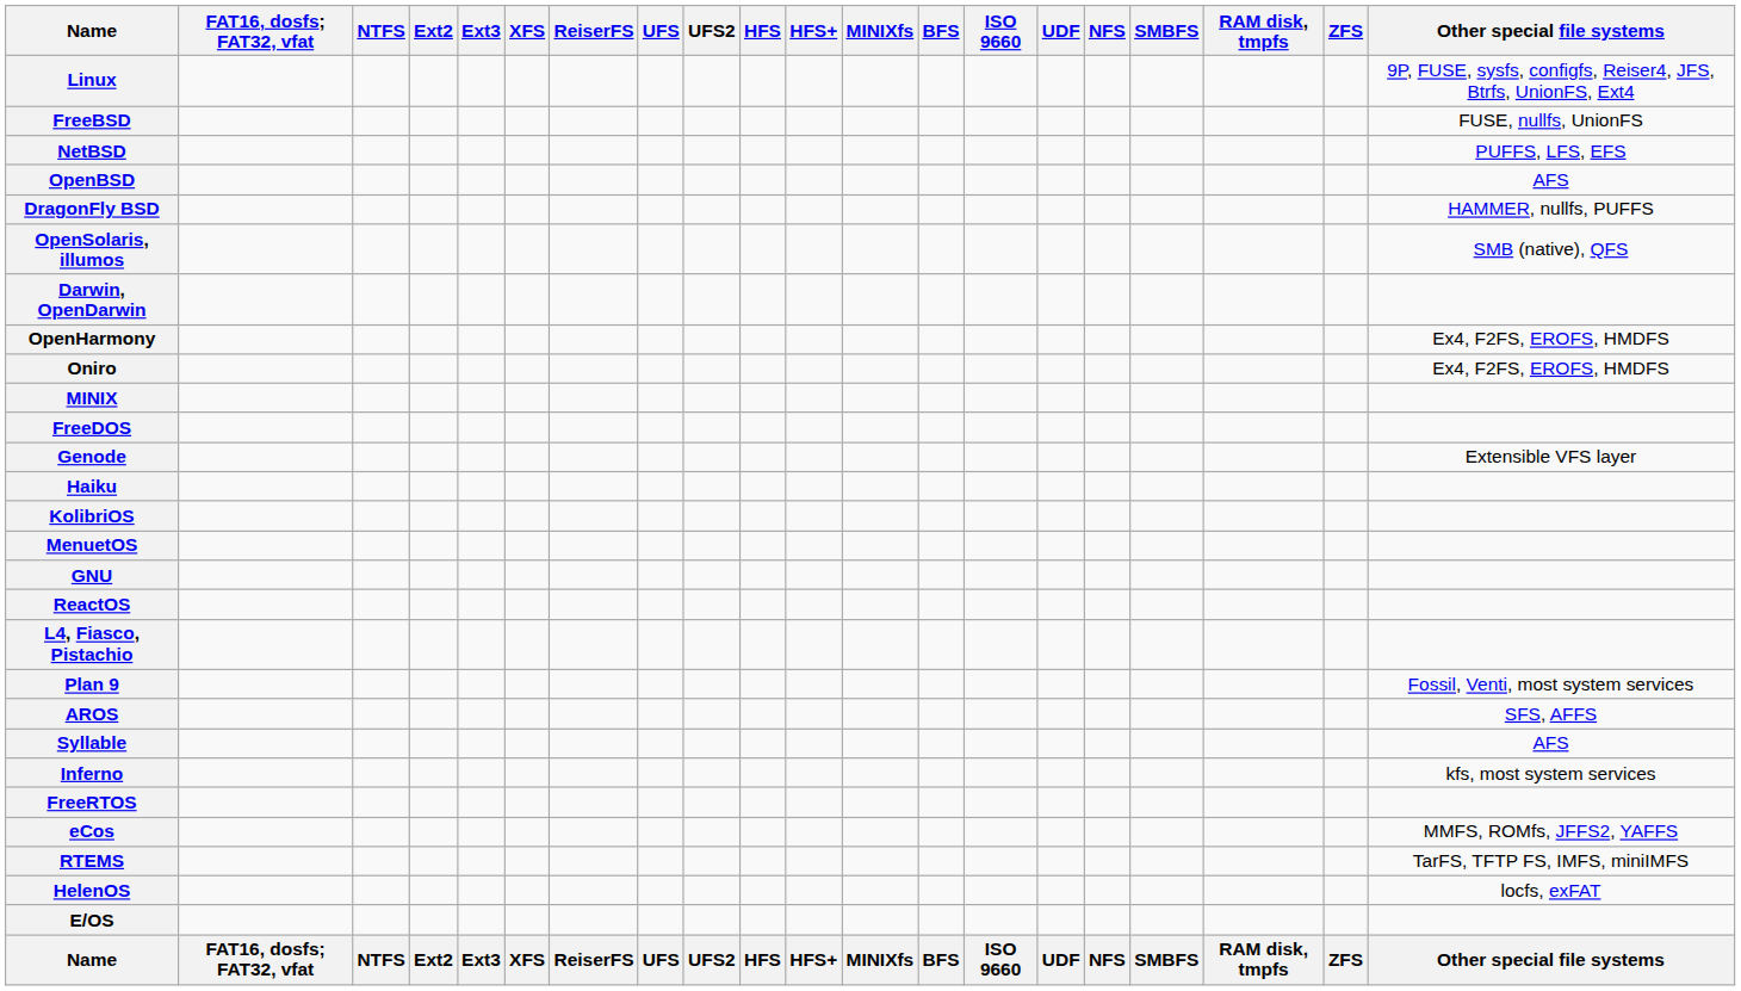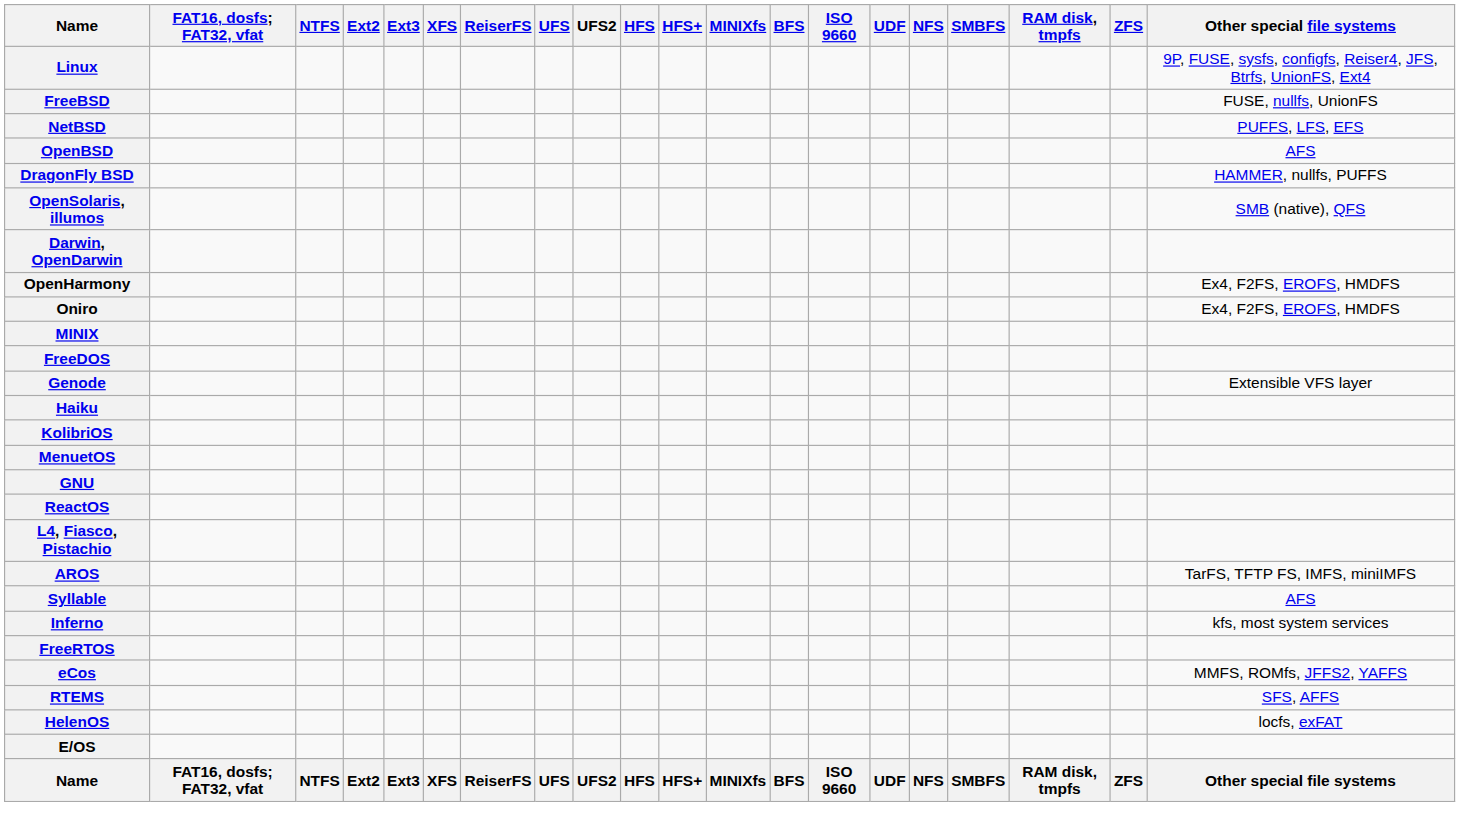 <table class="sortable sort-under wikitable" style="font-size: smaller; text-align: center; width: auto;">
 <tr>
 <th>Name</th>
 <th><a href='#'>FAT16, dosfs</a>; <a href='#'>FAT32, vfat</a></th>
 <th><a href='#'>NTFS</a></th>
 <th><a href='#'>Ext2</a></th>
 <th><a href='#'>Ext3</a></th>
 <th><a href='#'>XFS</a></th>
 <th><a href='#'>ReiserFS</a></th>
 <th><a href='#'>UFS</a></th>
 <th>UFS2</th>
 <th><a href='#'>HFS</a></th>
 <th><a href='#'>HFS+</a></th>
 <th><a href='#'>MINIXfs</a></th>
 <th><a href='#'>BFS</a></th>
 <th><a href='#'>ISO 9660</a></th>
 <th><a href='#'>UDF</a></th>
 <th><a href='#'>NFS</a></th>
 <th><a href='#'>SMBFS</a></th>
 <th><a href='#'>RAM disk</a>, <a href='#'>tmpfs</a></th>
 <th><a href='#'>ZFS</a></th>
 <th>Other special <a href='#'>file systems</a></th>
 </tr>
 <tr>
 <th><a href='#'>Linux</a></th>
 <td></td>
 <td></td>
 <td></td>
 <td></td>
 <td></td>
 <td></td>
 <td></td>
 <td></td>
 <td></td>
 <td></td>
 <td></td>
 <td></td>
 <td></td>
 <td></td>
 <td></td>
 <td></td>
 <td></td>
 <td></td>
 <td><a href='#'>9P</a>, <a href='#'>FUSE</a>, <a href='#'>sysfs</a>, <a href='#'>configfs</a>, <a href='#'>Reiser4</a>, <a href='#'>JFS</a>, <a href='#'>Btrfs</a>, <a href='#'>UnionFS</a>, <a href='#'>Ext4</a></td>
 </tr>
 <tr>
 <th><a href='#'>FreeBSD</a></th>
 <td></td>
 <td></td>
 <td></td>
 <td></td>
 <td></td>
 <td></td>
 <td></td>
 <td></td>
 <td></td>
 <td></td>
 <td></td>
 <td></td>
 <td></td>
 <td></td>
 <td></td>
 <td></td>
 <td></td>
 <td></td>
 <td>FUSE, <a href='#'>nullfs</a>, UnionFS</td>
 </tr>
 <tr>
 <th><a href='#'>NetBSD</a></th>
 <td></td>
 <td></td>
 <td></td>
 <td></td>
 <td></td>
 <td></td>
 <td></td>
 <td></td>
 <td></td>
 <td></td>
 <td></td>
 <td></td>
 <td></td>
 <td></td>
 <td></td>
 <td></td>
 <td></td>
 <td></td>
 <td><a href='#'>PUFFS</a>, <a href='#'>LFS</a>, <a href='#'>EFS</a></td>
 </tr>
 <tr>
 <th><a href='#'>OpenBSD</a></th>
 <td></td>
 <td></td>
 <td></td>
 <td></td>
 <td></td>
 <td></td>
 <td></td>
 <td></td>
 <td></td>
 <td></td>
 <td></td>
 <td></td>
 <td></td>
 <td></td>
 <td></td>
 <td></td>
 <td></td>
 <td></td>
 <td><a href='#'>AFS</a></td>
 </tr>
 <tr>
 <th><a href='#'>DragonFly BSD</a></th>
 <td></td>
 <td></td>
 <td></td>
 <td></td>
 <td></td>
 <td></td>
 <td></td>
 <td></td>
 <td></td>
 <td></td>
 <td></td>
 <td></td>
 <td></td>
 <td></td>
 <td></td>
 <td></td>
 <td></td>
 <td></td>
 <td><a href='#'>HAMMER</a>, nullfs, PUFFS</td>
 </tr>
 <tr>
 <th><a href='#'>OpenSolaris</a>, <a href='#'>illumos</a></th>
 <td></td>
 <td> </td>
 <td></td>
 <td></td>
 <td></td>
 <td></td>
 <td></td>
 <td></td>
 <td></td>
 <td></td>
 <td></td>
 <td></td>
 <td></td>
 <td></td>
 <td></td>
 <td></td>
 <td></td>
 <td></td>
 <td><a href='#'>SMB</a> (native), <a href='#'>QFS</a></td>
 </tr>
 <tr>
 <th><a href='#'>Darwin</a>, <a href='#'>OpenDarwin</a></th>
 <td></td>
 <td></td>
 <td></td>
 <td></td>
 <td></td>
 <td></td>
 <td></td>
 <td></td>
 <td></td>
 <td></td>
 <td></td>
 <td></td>
 <td></td>
 <td></td>
 <td></td>
 <td></td>
 <td></td>
 <td></td>
 <td></td>
 </tr>
 <tr>
 <th>OpenHarmony</th>
 <td></td>
 <td></td>
 <td></td>
 <td></td>
 <td></td>
 <td></td>
 <td></td>
 <td></td>
 <td></td>
 <td></td>
 <td></td>
 <td></td>
 <td></td>
 <td></td>
 <td></td>
 <td></td>
 <td></td>
 <td></td>
 <td>Ex4, F2FS, <a href='#'>EROFS</a>, HMDFS</td>
 </tr>
 <tr>
 <th>Oniro</th>
 <td></td>
 <td></td>
 <td></td>
 <td></td>
 <td></td>
 <td></td>
 <td></td>
 <td></td>
 <td></td>
 <td></td>
 <td></td>
 <td></td>
 <td></td>
 <td></td>
 <td></td>
 <td></td>
 <td></td>
 <td></td>
 <td>Ex4, F2FS, <a href='#'>EROFS</a>, HMDFS</td>
 </tr>
 <tr>
 <th><a href='#'>MINIX</a></th>
 <td></td>
 <td></td>
 <td></td>
 <td></td>
 <td></td>
 <td></td>
 <td></td>
 <td></td>
 <td></td>
 <td></td>
 <td></td>
 <td></td>
 <td></td>
 <td></td>
 <td></td>
 <td></td>
 <td></td>
 <td></td>
 <td></td>
 </tr>
 <tr>
 <th><a href='#'>FreeDOS</a></th>
 <td></td>
 <td></td>
 <td></td>
 <td></td>
 <td></td>
 <td></td>
 <td></td>
 <td></td>
 <td></td>
 <td></td>
 <td></td>
 <td></td>
 <td></td>
 <td></td>
 <td></td>
 <td></td>
 <td></td>
 <td></td>
 <td></td>
 </tr>
 <tr>
 <th><a href='#'>Genode</a></th>
 <td></td>
 <td></td>
 <td></td>
 <td></td>
 <td></td>
 <td></td>
 <td></td>
 <td></td>
 <td></td>
 <td></td>
 <td></td>
 <td></td>
 <td></td>
 <td></td>
 <td></td>
 <td></td>
 <td></td>
 <td></td>
 <td>Extensible VFS layer</td>
 </tr>
 <tr>
 <th><a href='#'>Haiku</a></th>
 <td></td>
 <td> </td>
 <td> </td>
 <td> </td>
 <td></td>
 <td></td>
 <td></td>
 <td></td>
 <td></td>
 <td></td>
 <td></td>
 <td></td>
 <td></td>
 <td></td>
 <td></td>
 <td></td>
 <td></td>
 <td></td>
 <td></td>
 </tr>
 <tr>
 <th><a href='#'>KolibriOS</a></th>
 <td></td>
 <td></td>
 <td></td>
 <td></td>
 <td></td>
 <td></td>
 <td></td>
 <td></td>
 <td></td>
 <td></td>
 <td></td>
 <td></td>
 <td></td>
 <td></td>
 <td></td>
 <td></td>
 <td></td>
 <td></td>
 <td></td>
 </tr>
 <tr>
 <th><a href='#'>MenuetOS</a></th>
 <td></td>
 <td></td>
 <td></td>
 <td></td>
 <td></td>
 <td></td>
 <td></td>
 <td></td>
 <td></td>
 <td></td>
 <td></td>
 <td></td>
 <td></td>
 <td></td>
 <td></td>
 <td></td>
 <td></td>
 <td></td>
 <td></td>
 </tr>
 <tr>
 <th><a href='#'>GNU</a></th>
 <td></td>
 <td></td>
 <td></td>
 <td></td>
 <td></td>
 <td></td>
 <td></td>
 <td></td>
 <td></td>
 <td></td>
 <td></td>
 <td></td>
 <td></td>
 <td></td>
 <td></td>
 <td></td>
 <td></td>
 <td></td>
 <td></td>
 </tr>
 <tr>
 <th><a href='#'>ReactOS</a></th>
 <td></td>
 <td></td>
 <td></td>
 <td></td>
 <td></td>
 <td></td>
 <td></td>
 <td></td>
 <td></td>
 <td></td>
 <td></td>
 <td></td>
 <td></td>
 <td></td>
 <td></td>
 <td></td>
 <td></td>
 <td></td>
 <td></td>
 </tr>
 <tr>
 <th><a href='#'>L4</a>, <a href='#'>Fiasco</a>, <a href='#'>Pistachio</a></th>
 <td></td>
 <td></td>
 <td></td>
 <td></td>
 <td></td>
 <td></td>
 <td></td>
 <td></td>
 <td></td>
 <td></td>
 <td></td>
 <td></td>
 <td></td>
 <td></td>
 <td></td>
 <td></td>
 <td></td>
 <td></td>
 <td></td>
 </tr>
 <tr>
-<th><a href='#'>Plan 9</a></th>
-<td></td>
-<td></td>
-<td></td>
-<td></td>
-<td></td>
-<td></td>
-<td></td>
-<td></td>
-<td></td>
-<td></td>
-<td></td>
-<td></td>
-<td></td>
-<td></td>
-<td></td>
-<td></td>
-<td></td>
-<td></td>
-<td><a href='#'>Fossil</a>, <a href='#'>Venti</a>, most system services</td>
-</tr>
-<tr>
 <th><a href='#'>AROS</a></th>
 <td></td>
 <td></td>
 <td></td>
 <td></td>
 <td></td>
 <td></td>
 <td></td>
 <td></td>
 <td></td>
 <td></td>
 <td></td>
 <td></td>
 <td></td>
 <td></td>
 <td></td>
 <td></td>
 <td></td>
 <td></td>
-<td><a href='#'>SFS</a>, <a href='#'>AFFS</a></td>
+<td>TarFS, TFTP FS, IMFS, miniIMFS</td>
 </tr>
 <tr>
 <th><a href='#'>Syllable</a></th>
 <td></td>
 <td></td>
 <td></td>
 <td></td>
 <td></td>
 <td></td>
 <td></td>
 <td></td>
 <td></td>
 <td></td>
 <td></td>
 <td></td>
 <td></td>
 <td></td>
 <td></td>
 <td></td>
 <td></td>
 <td></td>
 <td><a href='#'>AFS</a></td>
 </tr>
 <tr>
 <th><a href='#'>Inferno</a></th>
 <td></td>
 <td></td>
 <td></td>
 <td></td>
 <td></td>
 <td></td>
 <td></td>
 <td></td>
 <td></td>
 <td></td>
 <td></td>
 <td></td>
 <td></td>
 <td></td>
 <td></td>
 <td></td>
 <td></td>
 <td></td>
 <td>kfs, most system services</td>
 </tr>
 <tr>
 <th><a href='#'>FreeRTOS</a></th>
 <td></td>
 <td></td>
 <td></td>
 <td></td>
 <td></td>
 <td></td>
 <td></td>
 <td></td>
 <td></td>
 <td></td>
 <td></td>
 <td></td>
 <td></td>
 <td></td>
 <td></td>
 <td></td>
 <td></td>
 <td></td>
 <td></td>
 </tr>
 <tr>
 <th><a href='#'>eCos</a></th>
 <td></td>
 <td></td>
 <td></td>
 <td></td>
 <td></td>
 <td></td>
 <td></td>
 <td></td>
 <td></td>
 <td></td>
 <td></td>
 <td></td>
 <td></td>
 <td></td>
 <td></td>
 <td></td>
 <td></td>
 <td></td>
 <td>MMFS, ROMfs, <a href='#'>JFFS2</a>, <a href='#'>YAFFS</a></td>
 </tr>
 <tr>
 <th><a href='#'>RTEMS</a></th>
 <td></td>
 <td></td>
 <td></td>
 <td></td>
 <td></td>
 <td></td>
 <td></td>
 <td></td>
 <td></td>
 <td></td>
 <td></td>
 <td></td>
 <td></td>
 <td></td>
 <td></td>
 <td></td>
 <td></td>
 <td></td>
-<td>TarFS, TFTP FS, IMFS, miniIMFS</td>
+<td><a href='#'>SFS</a>, <a href='#'>AFFS</a></td>
 </tr>
 <tr>
 <th><a href='#'>HelenOS</a></th>
 <td></td>
 <td></td>
 <td></td>
 <td></td>
 <td></td>
 <td></td>
 <td></td>
 <td></td>
 <td></td>
 <td></td>
 <td></td>
 <td></td>
 <td></td>
 <td></td>
 <td></td>
 <td></td>
 <td></td>
 <td></td>
 <td>locfs, <a href='#'>exFAT</a></td>
 </tr>
 <tr>
 <th>E/OS</th>
 <td></td>
 <td></td>
 <td></td>
 <td></td>
 <td></td>
 <td></td>
 <td></td>
 <td></td>
 <td></td>
 <td></td>
 <td></td>
 <td></td>
 <td></td>
 <td></td>
 <td></td>
 <td></td>
 <td></td>
 <td></td>
 <td><br></td>
 </tr>
 <tr class="sortbottom">
 <th>Name</th>
 <th>FAT16, dosfs; FAT32, vfat</th>
 <th>NTFS</th>
 <th>Ext2</th>
 <th>Ext3</th>
 <th>XFS</th>
 <th>ReiserFS</th>
 <th>UFS</th>
 <th>UFS2</th>
 <th>HFS</th>
 <th>HFS+</th>
 <th>MINIXfs</th>
 <th>BFS</th>
 <th>ISO 9660</th>
 <th>UDF</th>
 <th>NFS</th>
 <th>SMBFS</th>
 <th>RAM disk, tmpfs</th>
 <th>ZFS</th>
 <th>Other special file systems</th>
 </tr>
 </table>
